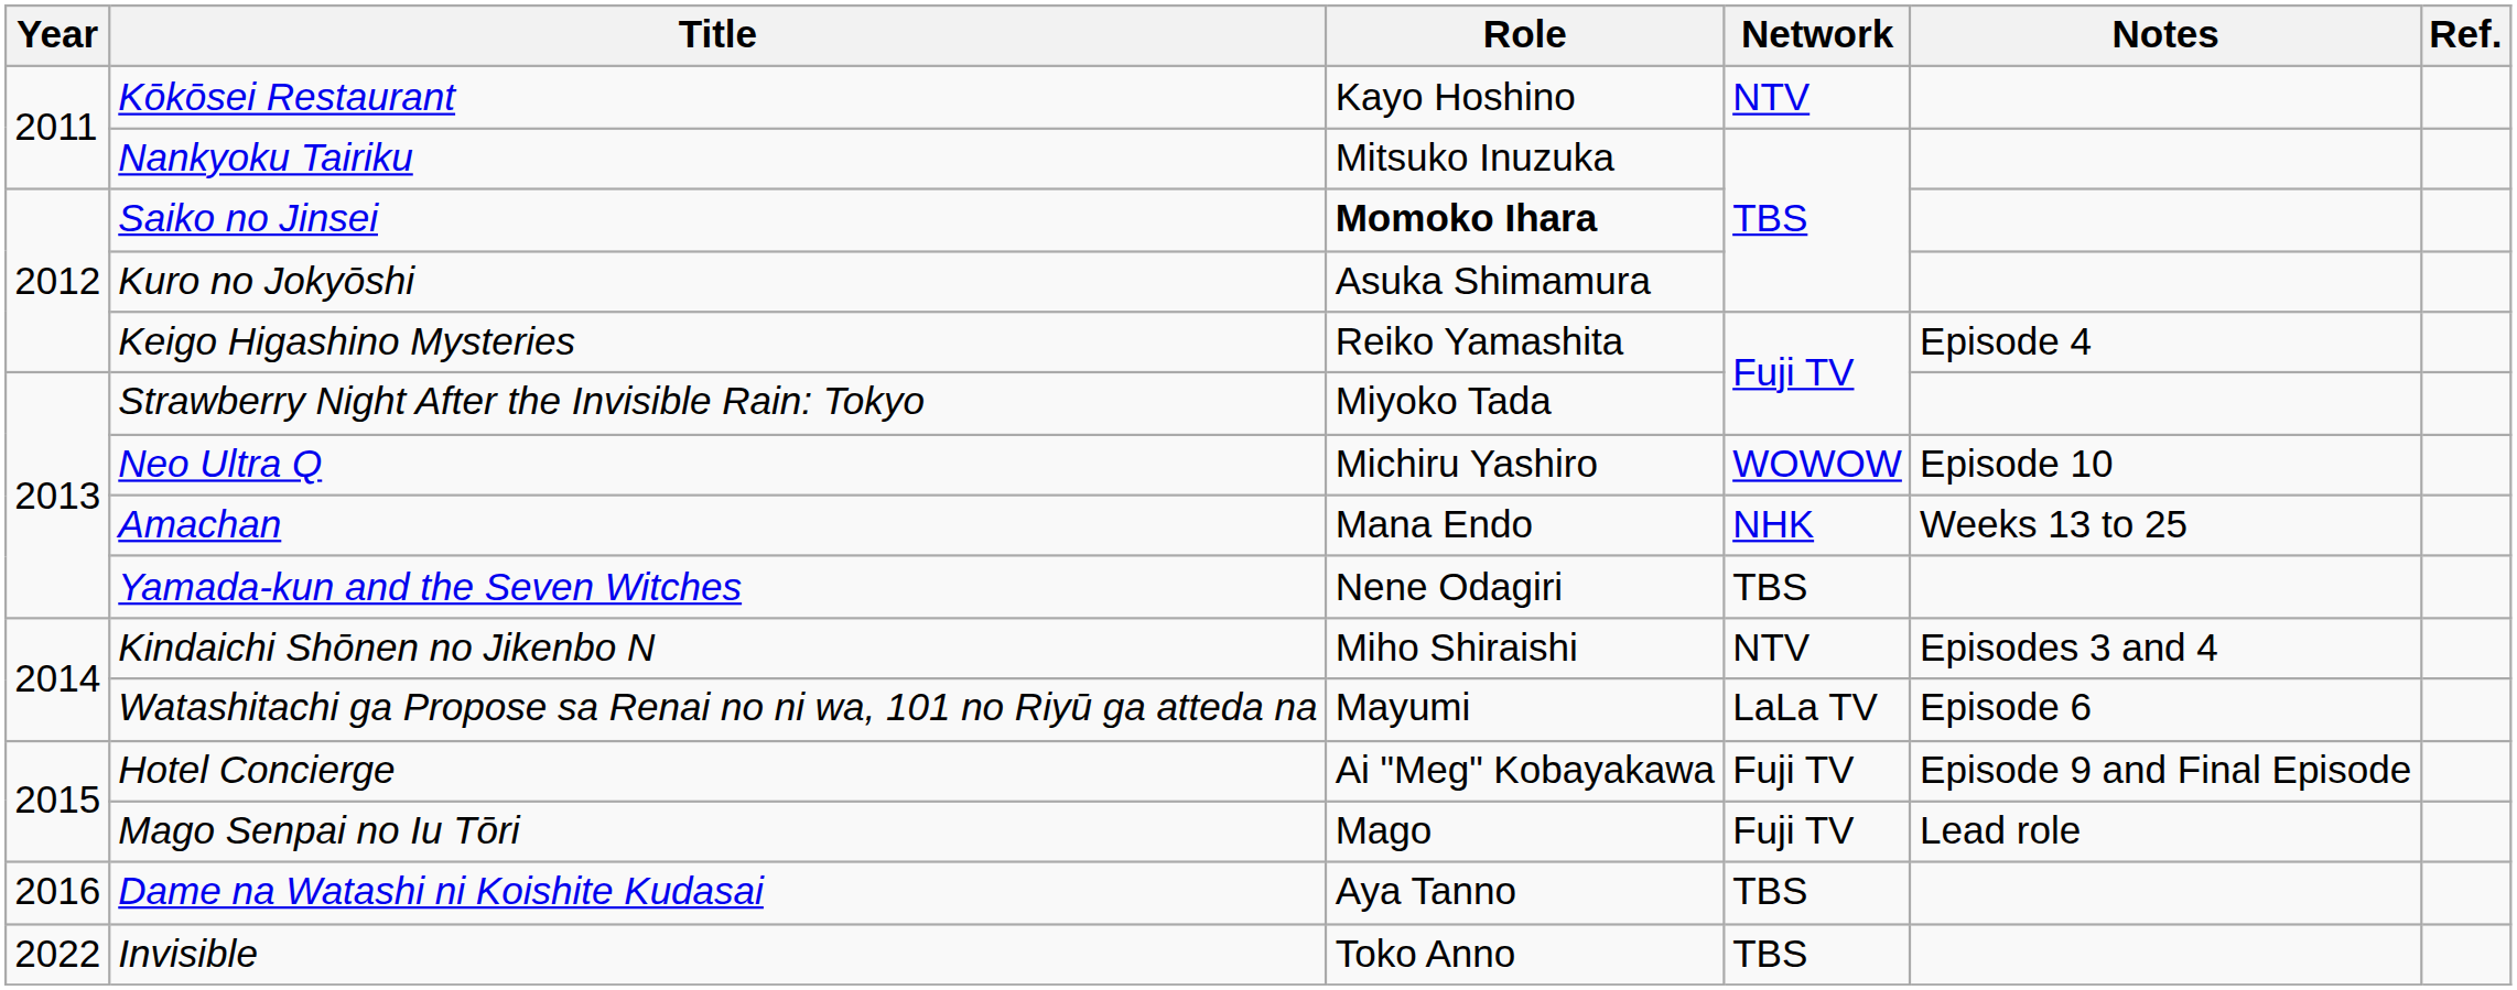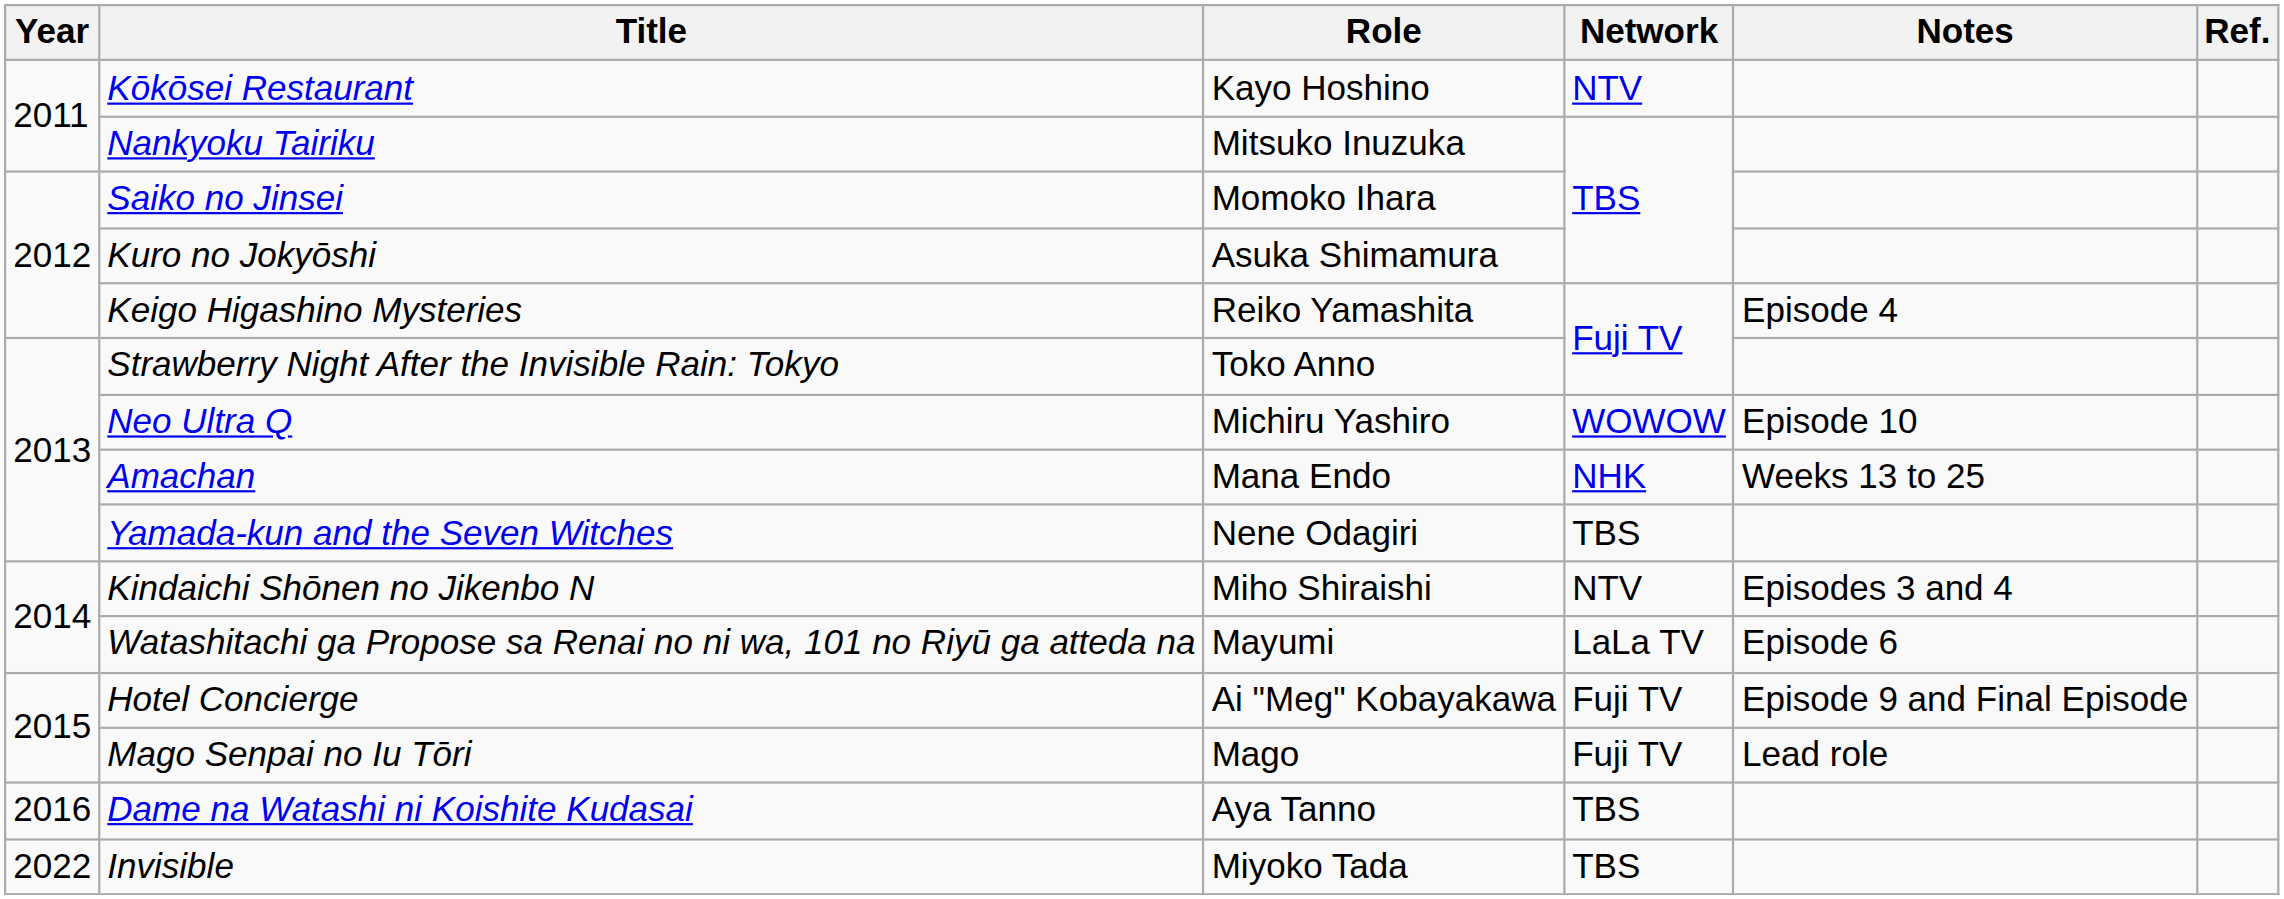 <table class="wikitable">
 <tr>
 <th>Year</th>
 <th>Title</th>
 <th>Role</th>
 <th>Network</th>
 <th>Notes</th>
 <th>Ref.</th>
 </tr>
 <tr>
 <td rowspan="2">2011</td>
 <td><em><a href='#'>Kōkōsei Restaurant</a></em></td>
 <td>Kayo Hoshino</td>
 <td><a href='#'>NTV</a></td>
 <td></td>
 <td></td>
 </tr>
 <tr>
 <td><em><a href='#'>Nankyoku Tairiku</a></em></td>
 <td>Mitsuko Inuzuka</td>
 <td rowspan="3"><a href='#'>TBS</a></td>
 <td></td>
 <td></td>
 </tr>
 <tr>
 <td rowspan="3">2012</td>
 <td><em><a href='#'>Saiko no Jinsei</a></em></td>
-<td><strong>Momoko Ihara</strong></td>
+<td>Momoko Ihara</td>
 <td></td>
 <td></td>
 </tr>
 <tr>
 <td><em>Kuro no Jokyōshi</em></td>
 <td>Asuka Shimamura</td>
 <td></td>
 <td></td>
 </tr>
 <tr>
 <td><em>Keigo Higashino Mysteries</em></td>
 <td>Reiko Yamashita</td>
 <td rowspan="2"><a href='#'>Fuji TV</a></td>
 <td>Episode 4</td>
 <td></td>
 </tr>
 <tr>
 <td rowspan="4">2013</td>
 <td><em>Strawberry Night After the Invisible Rain: Tokyo</em></td>
-<td>Miyoko Tada</td>
+<td>Toko Anno</td>
 <td></td>
 <td></td>
 </tr>
 <tr>
 <td><em><a href='#'>Neo Ultra Q</a></em></td>
 <td>Michiru Yashiro</td>
 <td><a href='#'>WOWOW</a></td>
 <td>Episode 10</td>
 <td></td>
 </tr>
 <tr>
 <td><em><a href='#'>Amachan</a></em></td>
 <td>Mana Endo</td>
 <td><a href='#'>NHK</a></td>
 <td>Weeks 13 to 25</td>
 <td></td>
 </tr>
 <tr>
 <td><em><a href='#'>Yamada-kun and the Seven Witches</a></em></td>
 <td>Nene Odagiri</td>
 <td>TBS</td>
 <td></td>
 <td></td>
 </tr>
 <tr>
 <td rowspan="2">2014</td>
 <td><em>Kindaichi Shōnen no Jikenbo N</em></td>
 <td>Miho Shiraishi</td>
 <td>NTV</td>
 <td>Episodes 3 and 4</td>
 <td></td>
 </tr>
 <tr>
 <td><em>Watashitachi ga Propose sa Renai no ni wa, 101 no Riyū ga atteda na</em></td>
 <td>Mayumi</td>
 <td>LaLa TV</td>
 <td>Episode 6</td>
 <td></td>
 </tr>
 <tr>
 <td rowspan="2">2015</td>
 <td><em>Hotel Concierge</em></td>
 <td>Ai "Meg" Kobayakawa</td>
 <td>Fuji TV</td>
 <td>Episode 9 and Final Episode</td>
 <td></td>
 </tr>
 <tr>
 <td><em>Mago Senpai no Iu Tōri</em></td>
 <td>Mago</td>
 <td>Fuji TV</td>
 <td>Lead role</td>
 <td></td>
 </tr>
 <tr>
 <td>2016</td>
 <td><em><a href='#'>Dame na Watashi ni Koishite Kudasai</a></em></td>
 <td>Aya Tanno</td>
 <td>TBS</td>
 <td></td>
 <td></td>
 </tr>
 <tr>
 <td>2022</td>
 <td><em>Invisible</em></td>
-<td>Toko Anno</td>
+<td>Miyoko Tada</td>
 <td>TBS</td>
 <td></td>
 <td></td>
 </tr>
 </table>
